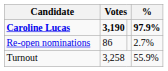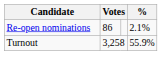 <table class="wikitable">
 <tr>
 <th style="width:150px;">Candidate</th>
 <th colspan="2">Votes</th>
 <th>%</th>
 </tr>
 <tr>
-<td><strong><a href='#'>Caroline Lucas</a></strong></td>
-<td><strong>3,190</strong></td>
-<td style="text-align:center;"></td>
-<td><strong>97.9%</strong></td>
-</tr>
-<tr>
 <td><a href='#'>Re-open nominations</a></td>
 <td>86</td>
 <td style="text-align:center;"></td>
-<td>2.7%</td>
+<td>2.1%</td>
 </tr>
 <tr>
 <td>Turnout</td>
 <td colspan="2">3,258</td>
 <td>55.9%</td>
 </tr>
 </table>
